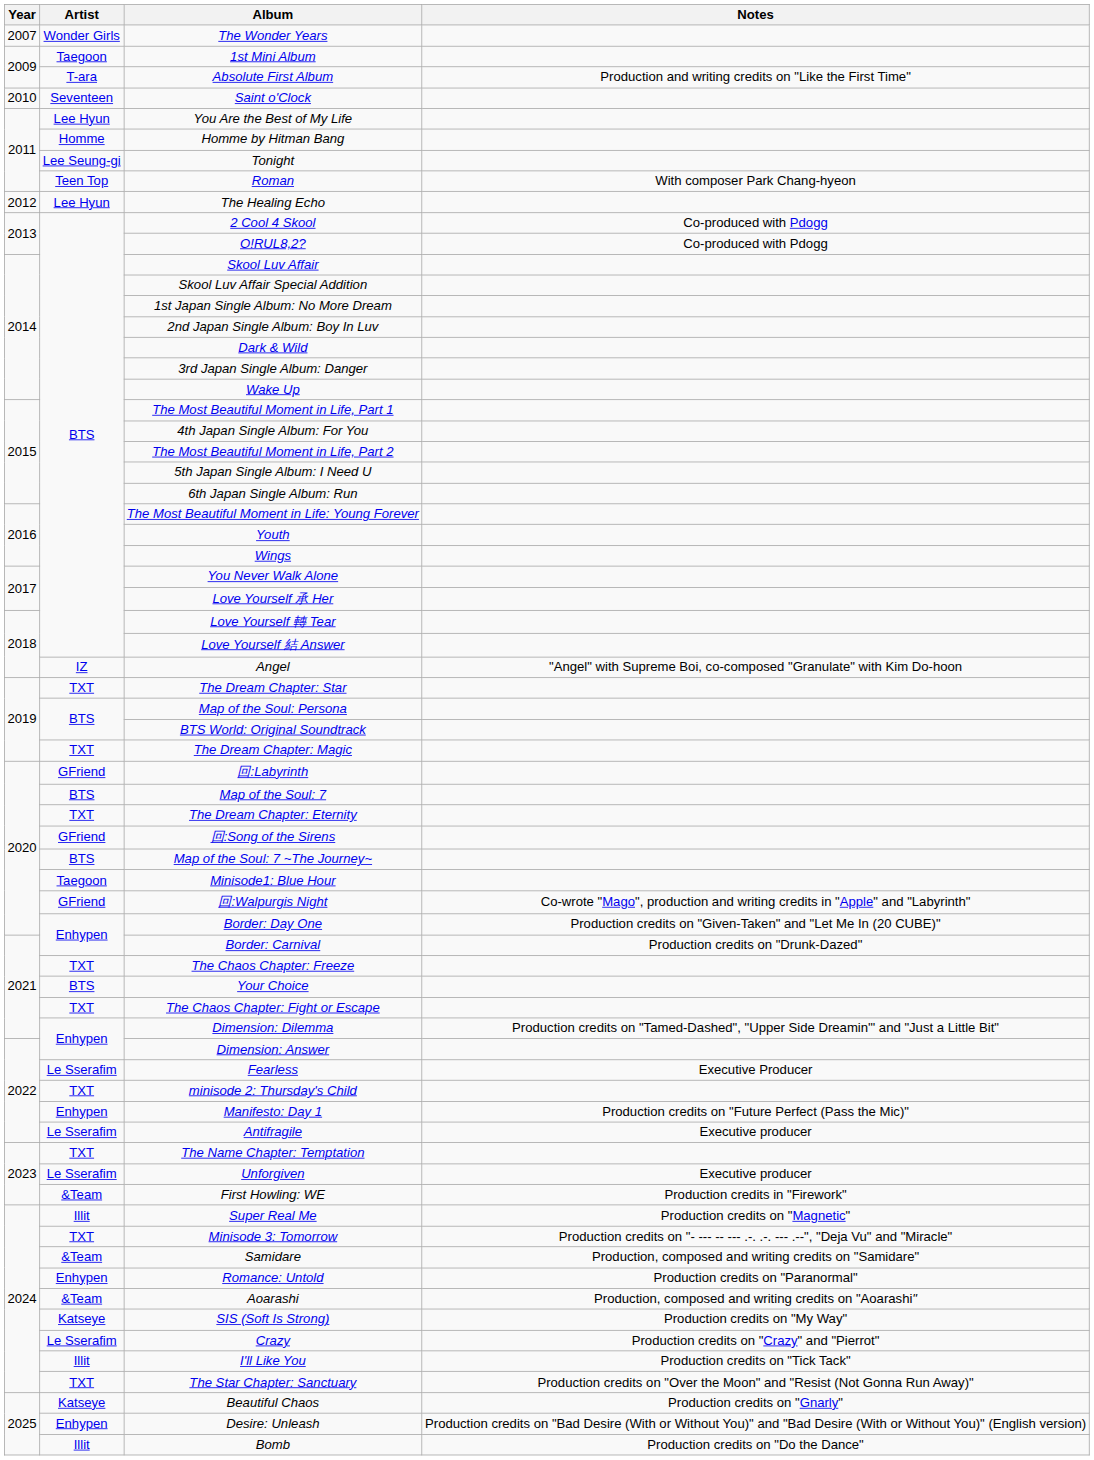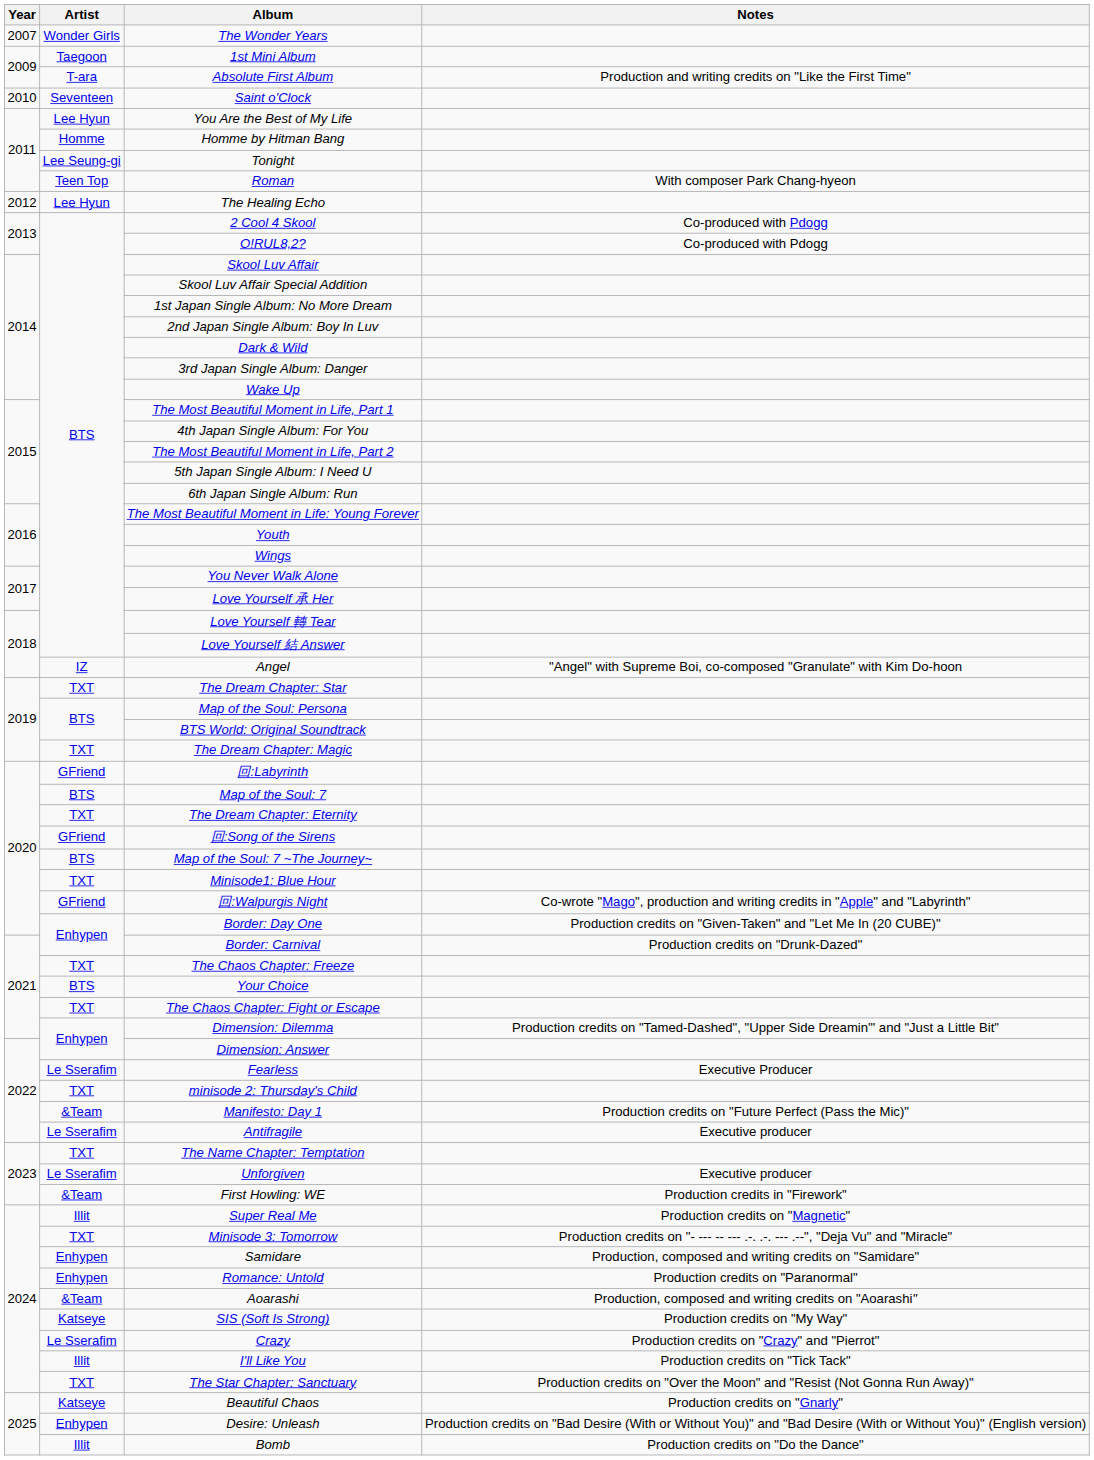 <table class="wikitable" style="text-align:center">
 <tr>
 <th>Year</th>
 <th>Artist</th>
 <th>Album</th>
 <th>Notes</th>
 </tr>
 <tr>
 <td>2007</td>
 <td><a href='#'>Wonder Girls</a></td>
 <td><em><a href='#'>The Wonder Years</a></em></td>
 <td></td>
 </tr>
 <tr>
 <td rowspan="2">2009</td>
 <td><a href='#'>Taegoon</a></td>
 <td><em><a href='#'>1st Mini Album</a></em></td>
 <td></td>
 </tr>
 <tr>
 <td><a href='#'>T-ara</a></td>
 <td><em><a href='#'>Absolute First Album</a></em></td>
 <td>Production and writing credits on "Like the First Time"</td>
 </tr>
 <tr>
 <td>2010</td>
 <td><a href='#'>Seventeen</a></td>
 <td><em><a href='#'>Saint o'Clock</a></em></td>
 <td></td>
 </tr>
 <tr>
 <td rowspan="4">2011</td>
 <td><a href='#'>Lee Hyun</a></td>
 <td><em>You Are the Best of My Life</em></td>
 <td></td>
 </tr>
 <tr>
 <td><a href='#'>Homme</a></td>
 <td><em>Homme by Hitman Bang</em></td>
 <td></td>
 </tr>
 <tr>
 <td><a href='#'>Lee Seung-gi</a></td>
 <td><em>Tonight</em></td>
 <td></td>
 </tr>
 <tr>
 <td><a href='#'>Teen Top</a></td>
 <td><em><a href='#'>Roman</a></em></td>
 <td>With composer Park Chang-hyeon</td>
 </tr>
 <tr>
 <td>2012</td>
 <td><a href='#'>Lee Hyun</a></td>
 <td><em>The Healing Echo</em></td>
 <td></td>
 </tr>
 <tr>
 <td rowspan="2">2013</td>
 <td rowspan="21"><a href='#'>BTS</a></td>
 <td><em><a href='#'>2 Cool 4 Skool</a></em></td>
 <td>Co-produced with <a href='#'>Pdogg</a></td>
 </tr>
 <tr>
 <td><em><a href='#'>O!RUL8,2?</a></em></td>
 <td>Co-produced with Pdogg</td>
 </tr>
 <tr>
 <td rowspan="7">2014</td>
 <td><em><a href='#'>Skool Luv Affair</a></em></td>
 <td></td>
 </tr>
 <tr>
 <td><em>Skool Luv Affair Special Addition</em></td>
 <td></td>
 </tr>
 <tr>
 <td><em>1st Japan Single Album: No More Dream</em></td>
 <td></td>
 </tr>
 <tr>
 <td><em>2nd Japan Single Album: Boy In Luv</em></td>
 <td></td>
 </tr>
 <tr>
 <td><em><a href='#'>Dark & Wild</a></em></td>
 <td></td>
 </tr>
 <tr>
 <td><em>3rd Japan Single Album: Danger</em></td>
 <td></td>
 </tr>
 <tr>
 <td><em><a href='#'>Wake Up</a></em></td>
 <td></td>
 </tr>
 <tr>
 <td rowspan="5">2015</td>
 <td><em><a href='#'>The Most Beautiful Moment in Life, Part 1</a></em></td>
 <td></td>
 </tr>
 <tr>
 <td><em>4th Japan Single Album: For You</em></td>
 <td></td>
 </tr>
 <tr>
 <td><em><a href='#'>The Most Beautiful Moment in Life, Part 2</a></em></td>
 <td></td>
 </tr>
 <tr>
 <td><em>5th Japan Single Album: I Need U</em></td>
 <td></td>
 </tr>
 <tr>
 <td><em>6th Japan Single Album: Run</em></td>
 <td></td>
 </tr>
 <tr>
 <td rowspan="3">2016</td>
 <td><em><a href='#'>The Most Beautiful Moment in Life: Young Forever</a></em></td>
 <td></td>
 </tr>
 <tr>
 <td><em><a href='#'>Youth</a></em></td>
 <td></td>
 </tr>
 <tr>
 <td><em><a href='#'>Wings</a></em></td>
 <td></td>
 </tr>
 <tr>
 <td rowspan="2">2017</td>
 <td><em><a href='#'>You Never Walk Alone</a></em></td>
 <td></td>
 </tr>
 <tr>
 <td><em><a href='#'>Love Yourself 承 Her</a></em></td>
 <td></td>
 </tr>
 <tr>
 <td rowspan="3">2018</td>
 <td><em><a href='#'>Love Yourself 轉 Tear</a></em></td>
 <td></td>
 </tr>
 <tr>
 <td><em><a href='#'>Love Yourself 結 Answer</a></em></td>
 <td></td>
 </tr>
 <tr>
 <td><a href='#'>IZ</a></td>
 <td><em>Angel</em></td>
 <td>"Angel" with Supreme Boi, co-composed "Granulate" with Kim Do-hoon</td>
 </tr>
 <tr>
 <td rowspan="4">2019</td>
 <td><a href='#'>TXT</a></td>
 <td><em><a href='#'>The Dream Chapter: Star</a></em></td>
 <td></td>
 </tr>
 <tr>
 <td rowspan="2"><a href='#'>BTS</a></td>
 <td><em><a href='#'>Map of the Soul: Persona</a></em></td>
 <td></td>
 </tr>
 <tr>
 <td><em><a href='#'>BTS World: Original Soundtrack</a></em></td>
 <td></td>
 </tr>
 <tr>
 <td><a href='#'>TXT</a></td>
 <td><em><a href='#'>The Dream Chapter: Magic</a></em></td>
 <td></td>
 </tr>
 <tr>
 <td rowspan="8">2020</td>
 <td><a href='#'>GFriend</a></td>
 <td><em><a href='#'>回:Labyrinth</a></em></td>
 <td></td>
 </tr>
 <tr>
 <td><a href='#'>BTS</a></td>
 <td><em><a href='#'>Map of the Soul: 7</a></em></td>
 <td></td>
 </tr>
 <tr>
 <td><a href='#'>TXT</a></td>
 <td><em><a href='#'>The Dream Chapter: Eternity</a></em></td>
 <td></td>
 </tr>
 <tr>
 <td><a href='#'>GFriend</a></td>
 <td><em><a href='#'>回:Song of the Sirens</a></em></td>
 <td></td>
 </tr>
 <tr>
 <td><a href='#'>BTS</a></td>
 <td><em><a href='#'>Map of the Soul: 7 ~The Journey~</a></em></td>
 <td></td>
 </tr>
 <tr>
-<td><a href='#'>Taegoon</a></td>
+<td><a href='#'>TXT</a></td>
 <td><em><a href='#'>Minisode1: Blue Hour</a></em></td>
 <td></td>
 </tr>
 <tr>
 <td><a href='#'>GFriend</a></td>
 <td><em><a href='#'>回:Walpurgis Night</a></em></td>
 <td>Co-wrote "<a href='#'>Mago</a>", production and writing credits in "<a href='#'>Apple</a>" and "Labyrinth"</td>
 </tr>
 <tr>
 <td rowspan="2"><a href='#'>Enhypen</a></td>
 <td><em><a href='#'>Border: Day One</a></em></td>
 <td>Production credits on "Given-Taken" and "Let Me In (20 CUBE)"</td>
 </tr>
 <tr>
 <td rowspan="5">2021</td>
 <td><em><a href='#'>Border: Carnival</a></em></td>
 <td>Production credits on "Drunk-Dazed"</td>
 </tr>
 <tr>
 <td><a href='#'>TXT</a></td>
 <td><em><a href='#'>The Chaos Chapter: Freeze</a></em></td>
 <td></td>
 </tr>
 <tr>
 <td><a href='#'>BTS</a></td>
 <td><em><a href='#'>Your Choice</a></em></td>
 <td></td>
 </tr>
 <tr>
 <td><a href='#'>TXT</a></td>
 <td><em><a href='#'>The Chaos Chapter: Fight or Escape</a></em></td>
 <td></td>
 </tr>
 <tr>
 <td rowspan="2"><a href='#'>Enhypen</a></td>
 <td><em><a href='#'>Dimension: Dilemma</a></em></td>
 <td>Production credits on "Tamed-Dashed", "Upper Side Dreamin'" and "Just a Little Bit"</td>
 </tr>
 <tr>
 <td rowspan="5">2022</td>
 <td><em><a href='#'>Dimension: Answer</a></em></td>
 <td></td>
 </tr>
 <tr>
 <td><a href='#'>Le Sserafim</a></td>
 <td><em><a href='#'>Fearless</a></em></td>
 <td>Executive Producer</td>
 </tr>
 <tr>
 <td><a href='#'>TXT</a></td>
 <td><em><a href='#'>minisode 2: Thursday's Child</a></em></td>
 <td></td>
 </tr>
 <tr>
-<td><a href='#'>Enhypen</a></td>
+<td><a href='#'>&Team</a></td>
 <td><em><a href='#'>Manifesto: Day 1</a></em></td>
 <td>Production credits on "Future Perfect (Pass the Mic)"</td>
 </tr>
 <tr>
 <td><a href='#'>Le Sserafim</a></td>
 <td><em><a href='#'>Antifragile</a></em></td>
 <td>Executive producer</td>
 </tr>
 <tr>
 <td rowspan="3">2023</td>
 <td><a href='#'>TXT</a></td>
 <td><em><a href='#'>The Name Chapter: Temptation</a></em></td>
 <td></td>
 </tr>
 <tr>
 <td><a href='#'>Le Sserafim</a></td>
 <td><em><a href='#'>Unforgiven</a></em></td>
 <td>Executive producer</td>
 </tr>
 <tr>
 <td><a href='#'>&Team</a></td>
 <td><em>First Howling: WE</em></td>
 <td>Production credits in "Firework"</td>
 </tr>
 <tr>
 <td rowspan="9">2024</td>
 <td><a href='#'>Illit</a></td>
 <td><em><a href='#'>Super Real Me</a></em></td>
 <td>Production credits on "<a href='#'>Magnetic</a>"</td>
 </tr>
 <tr>
 <td><a href='#'>TXT</a></td>
 <td><em><a href='#'>Minisode 3: Tomorrow</a></em></td>
 <td>Production credits on "- --- -- --- .-. .-. --- .--", "Deja Vu" and "Miracle"</td>
 </tr>
 <tr>
-<td><a href='#'>&Team</a></td>
+<td><a href='#'>Enhypen</a></td>
 <td><em>Samidare</em></td>
 <td>Production, composed and writing credits on "Samidare"</td>
 </tr>
 <tr>
 <td><a href='#'>Enhypen</a></td>
 <td><a href='#'><em>Romance: Untold</em></a></td>
 <td>Production credits on "Paranormal"</td>
 </tr>
 <tr>
 <td><a href='#'>&Team</a></td>
 <td><em>Aoarashi</em></td>
 <td>Production, composed and writing credits on "Aoarashi<em>"</em></td>
 </tr>
 <tr>
 <td><a href='#'>Katseye</a></td>
 <td><a href='#'><em>SIS (Soft Is Strong)</em></a></td>
 <td>Production credits on "My Way"</td>
 </tr>
 <tr>
 <td><a href='#'>Le Sserafim</a></td>
 <td><em><a href='#'>Crazy</a></em></td>
 <td>Production credits on "<a href='#'>Crazy</a>" and "Pierrot"</td>
 </tr>
 <tr>
 <td><a href='#'>Illit</a></td>
 <td><em><a href='#'>I'll Like You</a></em></td>
 <td>Production credits on "Tick Tack"</td>
 </tr>
 <tr>
 <td><a href='#'>TXT</a></td>
 <td><em><a href='#'>The Star Chapter: Sanctuary</a></em></td>
 <td>Production credits on "Over the Moon" and "Resist (Not Gonna Run Away)"</td>
 </tr>
 <tr>
 <td rowspan="3">2025</td>
 <td><a href='#'>Katseye</a></td>
 <td><em>Beautiful Chaos</em></td>
 <td>Production credits on "<a href='#'>Gnarly</a>"</td>
 </tr>
 <tr>
 <td><a href='#'>Enhypen</a></td>
 <td><em>Desire: Unleash</em></td>
 <td>Production credits on "Bad Desire (With or Without You)" and "Bad Desire (With or Without You)" (English version)</td>
 </tr>
 <tr>
 <td><a href='#'>Illit</a></td>
 <td><em>Bomb</em></td>
 <td>Production credits on "Do the Dance"</td>
 </tr>
 </table>
